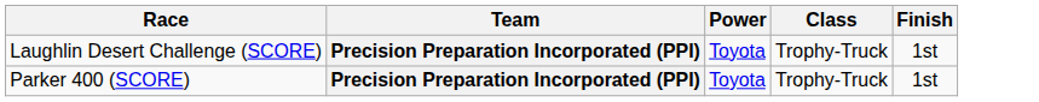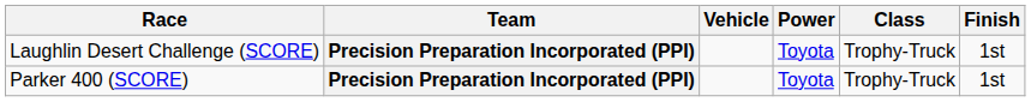 <table class="wikitable">
 <tr>
 <th>Race</th>
 <th>Team</th>
+<th>Vehicle</th>
 <th>Power</th>
 <th>Class</th>
 <th>Finish</th>
 </tr>
 <tr>
 <td>Laughlin Desert Challenge (<a href='#'>SCORE</a>)</td>
 <th>Precision Preparation Incorporated (PPI)</th>
+<td></td>
 <td><a href='#'>Toyota</a></td>
 <td align=center>Trophy-Truck</td>
 <td align=center>1st</td>
 </tr>
 <tr>
 <td>Parker 400 (<a href='#'>SCORE</a>)</td>
 <th>Precision Preparation Incorporated (PPI)</th>
+<td></td>
 <td><a href='#'>Toyota</a></td>
 <td align=center>Trophy-Truck</td>
 <td align=center>1st</td>
 </tr>
 </table>
